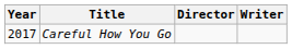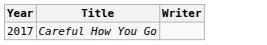 <table class="wikitable">
 <tr>
 <th>Year</th>
 <th>Title</th>
-<th>Director</th>
 <th>Writer</th>
 </tr>
 <tr>
 <td>2017</td>
 <td><em>Careful How You Go</em></td>
 <td></td>
-<td></td>
 </tr>
 </table>
